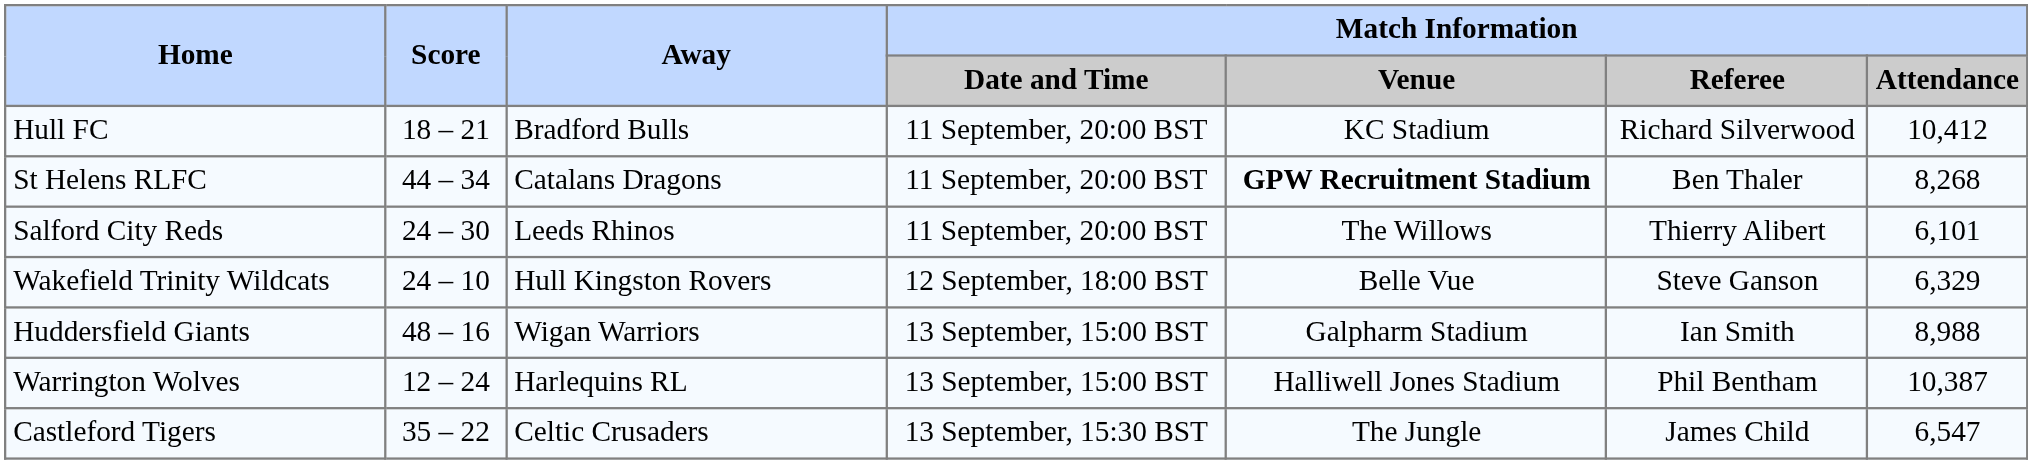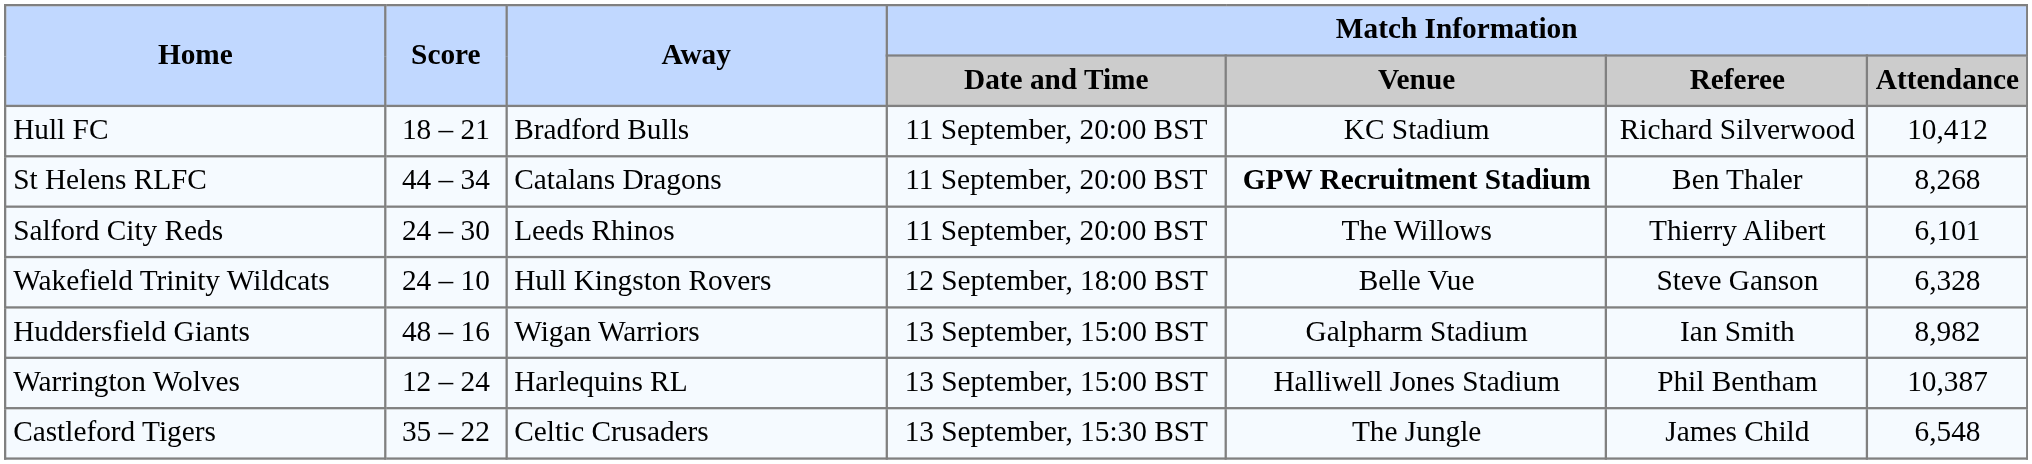 <table border=1 style="border-collapse:collapse; font-size:80%; text-align:center;" cellpadding=3 cellspacing=0 width=100%>
 <tr bgcolor=#C1D8FF>
 <th rowspan=2 width=19%>Home</th>
 <th rowspan=2 width=6%>Score</th>
 <th rowspan=2 width=19%>Away</th>
 <th colspan=6>Match Information</th>
 </tr>
 <tr bgcolor=#CCCCCC>
 <th width=17%>Date and Time</th>
 <th width=19%>Venue</th>
 <th width=13%>Referee</th>
 <th width=7%>Attendance</th>
 </tr>
 <tr bgcolor=#F5FAFF>
 <td align=left> Hull FC</td>
 <td>18 – 21</td>
 <td align=left> Bradford Bulls</td>
 <td>11 September, 20:00 BST</td>
 <td>KC Stadium</td>
 <td>Richard Silverwood</td>
 <td>10,412</td>
 </tr>
 <tr bgcolor=#F5FAFF>
 <td align=left> St Helens RLFC</td>
 <td>44 – 34</td>
 <td align=left> Catalans Dragons</td>
 <td>11 September, 20:00 BST</td>
 <td><strong>GPW Recruitment Stadium</strong></td>
 <td>Ben Thaler</td>
 <td>8,268</td>
 </tr>
 <tr bgcolor=#F5FAFF>
 <td align=left> Salford City Reds</td>
 <td>24 – 30</td>
 <td align=left> Leeds Rhinos</td>
 <td>11 September, 20:00 BST</td>
 <td>The Willows</td>
 <td>Thierry Alibert</td>
 <td>6,101</td>
 </tr>
 <tr bgcolor=#F5FAFF>
 <td align=left> Wakefield Trinity Wildcats</td>
 <td>24 – 10</td>
 <td align=left> Hull Kingston Rovers</td>
 <td>12 September, 18:00 BST</td>
 <td>Belle Vue</td>
 <td>Steve Ganson</td>
-<td>6,329</td>
+<td>6,328</td>
 </tr>
 <tr bgcolor=#F5FAFF>
 <td align=left> Huddersfield Giants</td>
 <td>48 – 16</td>
 <td align=left> Wigan Warriors</td>
 <td>13 September, 15:00 BST</td>
 <td>Galpharm Stadium</td>
 <td>Ian Smith</td>
-<td>8,988</td>
+<td>8,982</td>
 </tr>
 <tr bgcolor=#F5FAFF>
 <td align=left> Warrington Wolves</td>
 <td>12 – 24</td>
 <td align=left> Harlequins RL</td>
 <td>13 September, 15:00 BST</td>
 <td>Halliwell Jones Stadium</td>
 <td>Phil Bentham</td>
 <td>10,387</td>
 </tr>
 <tr bgcolor=#F5FAFF>
 <td align=left> Castleford Tigers</td>
 <td>35 – 22</td>
 <td align=left> Celtic Crusaders</td>
 <td>13 September, 15:30 BST</td>
 <td>The Jungle</td>
 <td>James Child</td>
-<td>6,547</td>
+<td>6,548</td>
 </tr>
 </table>
